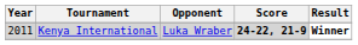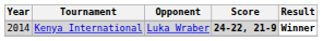 <table class="sortable wikitable" style="font-size: 90%;">
 <tr>
 <th>Year</th>
 <th>Tournament</th>
 <th>Opponent</th>
 <th>Score</th>
 <th>Result</th>
 </tr>
 <tr>
 </tr>
 <tr style="background:#D5D5D5">
-<td align="center">2011</td>
+<td align="center">2014</td>
 <td align="left"><a href='#'>Kenya International</a></td>
 <td align="left"> <a href='#'>Luka Wraber</a></td>
 <td align="left"><strong>24-22, 21-9</strong></td>
 <td style="text-align:left; background:white"> <strong>Winner</strong></td>
 </tr>
 <tr>
 </tr>
 </table>
